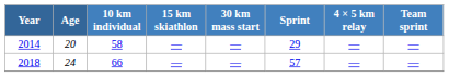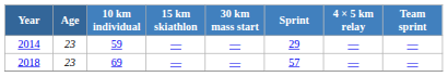 <table class="wikitable" style="font-size:95%; text-align:center; border:grey solid 1px; border-collapse:collapse; background:#ffffff;">
 <tr>
 <th style="background-color:#369; color:white; width:60px;"> Year </th>
 <th style="background-color:#369; color:white; width:40px;"> Age </th>
 <th style="background-color:#4180be; color:white; width:75px;"> 10 km <br> individual </th>
 <th style="background-color:#4180be; color:white; width:75px;"> 15 km <br> skiathlon </th>
 <th style="background-color:#4180be; color:white; width:75px;"> 30 km <br> mass start </th>
 <th style="background-color:#4180be; color:white; width:75px;"> Sprint </th>
 <th style="background-color:#4180be; color:white; width:75px;"> 4 × 5 km <br> relay </th>
 <th style="background-color:#4180be; color:white; width:75px;"> Team <br> sprint </th>
 </tr>
 <tr>
 <td><a href='#'>2014</a></td>
-<td><em>20</em></td>
-<td><a href='#'>58</a></td>
+<td><em>23</em></td>
+<td><a href='#'>59</a></td>
 <td><a href='#'>—</a></td>
 <td><a href='#'>—</a></td>
 <td><a href='#'>29</a></td>
 <td><a href='#'>—</a></td>
 <td><a href='#'>—</a></td>
 </tr>
 <tr>
 <td><a href='#'>2018</a></td>
-<td><em>24</em></td>
-<td><a href='#'>66</a></td>
+<td><em>23</em></td>
+<td><a href='#'>69</a></td>
 <td><a href='#'>—</a></td>
 <td><a href='#'>—</a></td>
 <td><a href='#'>57</a></td>
 <td><a href='#'>—</a></td>
 <td><a href='#'>—</a></td>
 </tr>
 <tr>
 </tr>
 </table>
